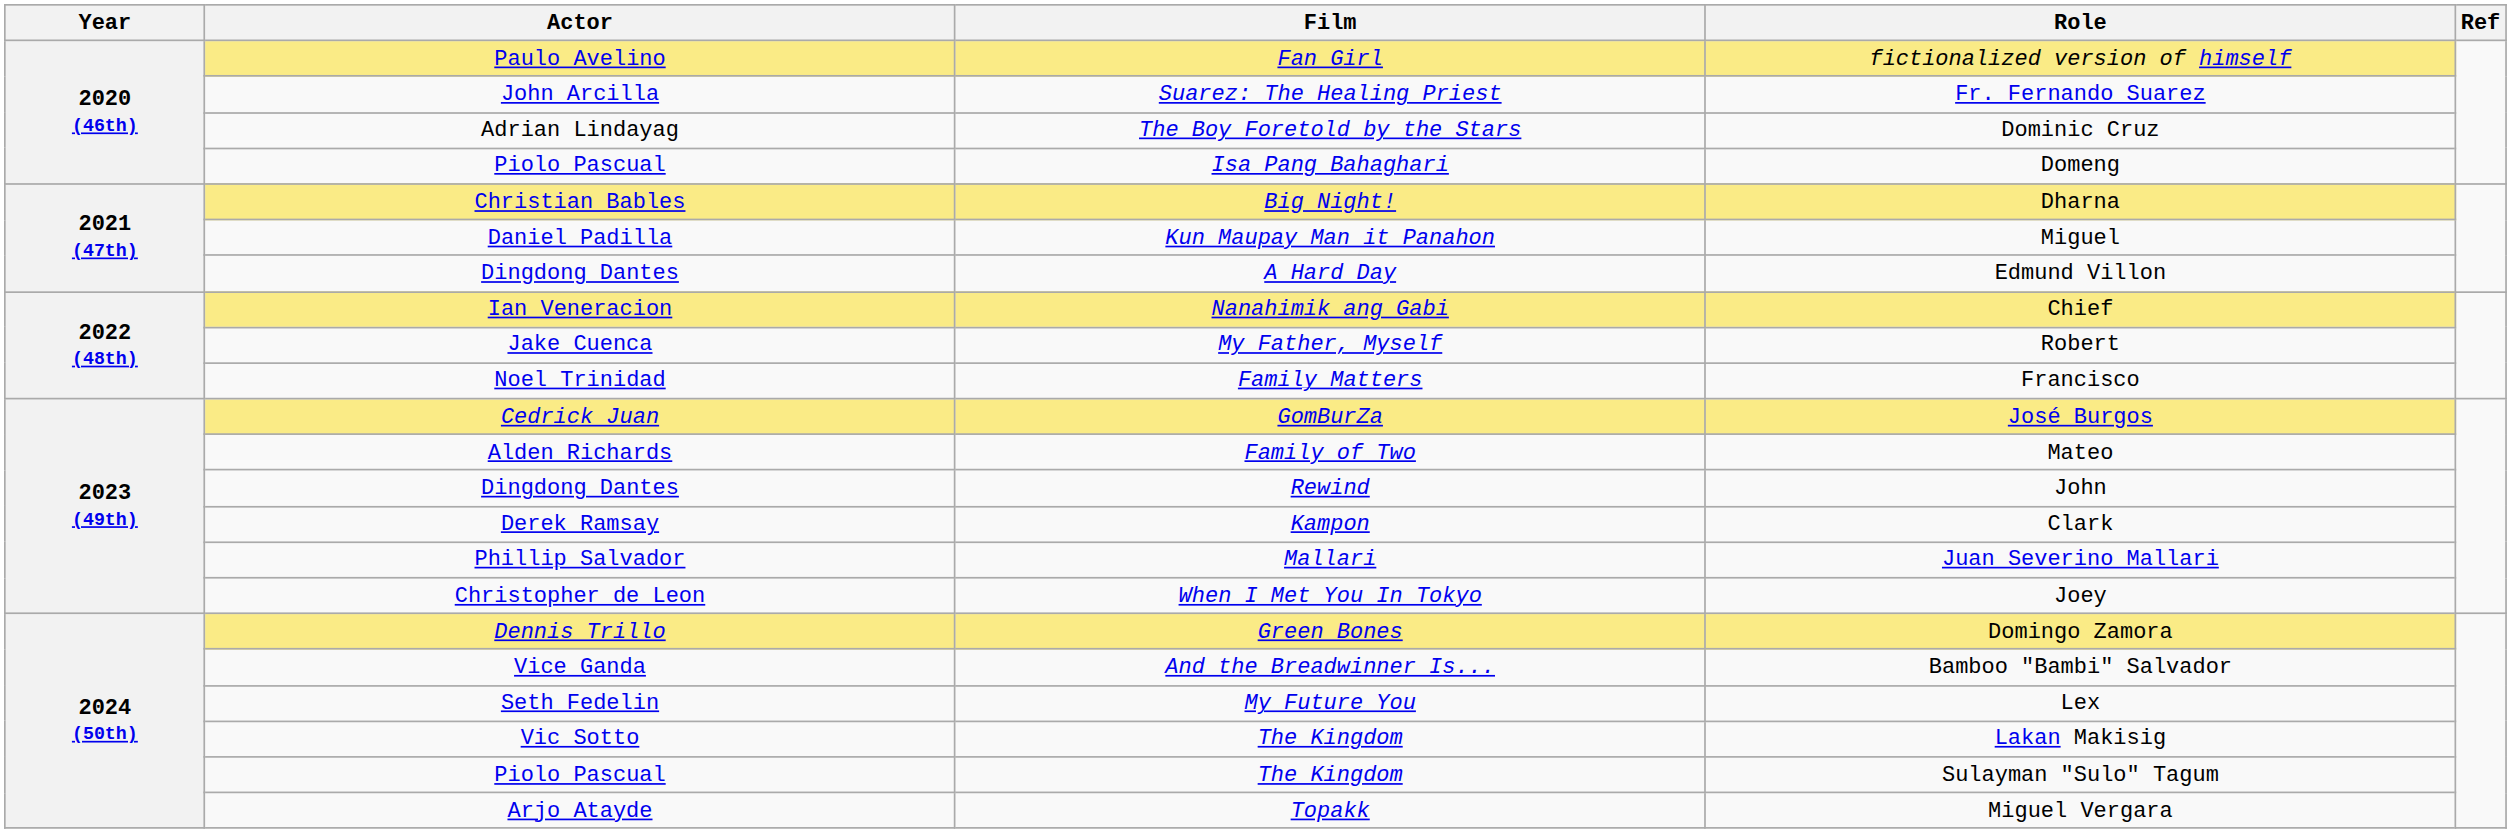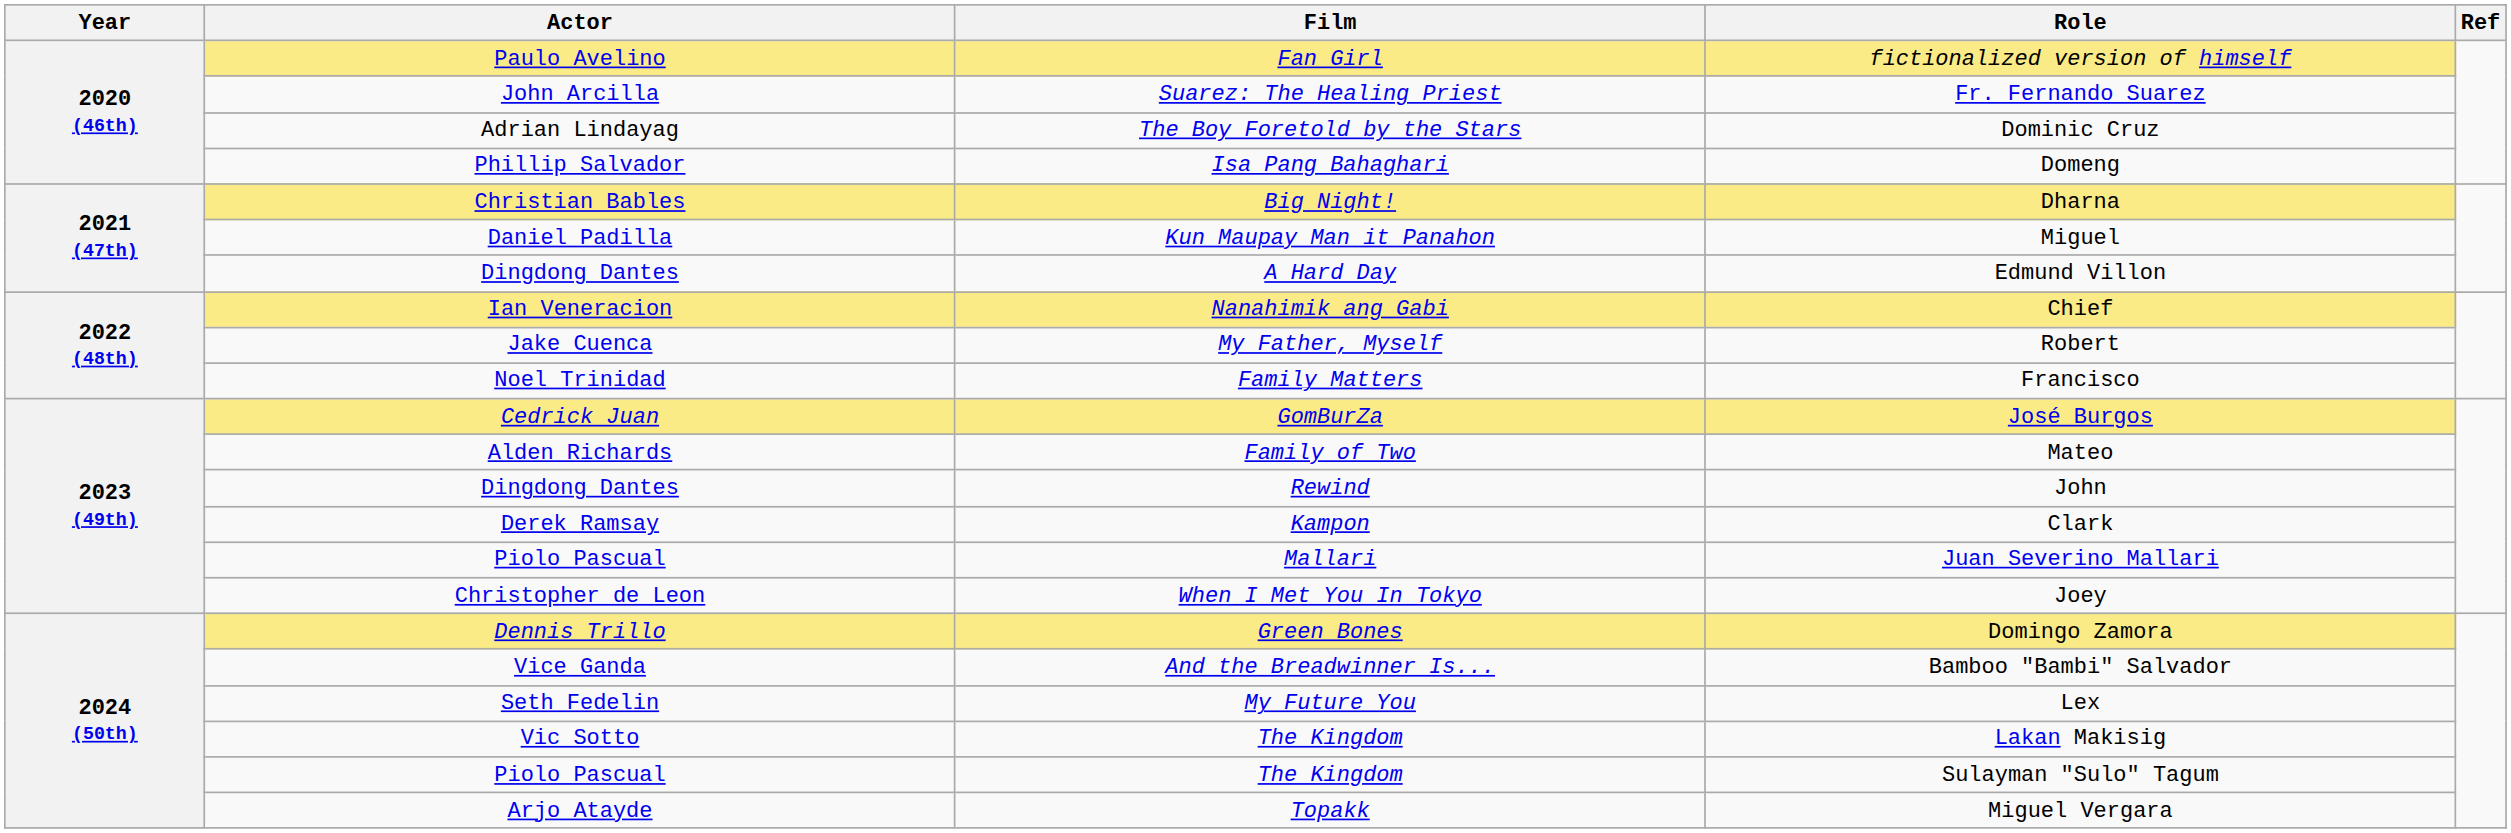 <table class="wikitable" style="text-align:center">
 <tr>
 <th scope="col" style="width:8%;">Year</th>
 <th scope="col" style="width:30%;">Actor</th>
 <th scope="col" style="width:30%;">Film</th>
 <th scope="col" style="width:30%;">Role</th>
 <th scope="col" style="width:2%;">Ref</th>
 </tr>
 <tr>
 <th rowspan="4" scope="row" style="text-align:center">2020 <br><small><a href='#'>(46th)</a> </small></th>
 <td style="background:#FAEB86"><a href='#'>Paulo Avelino</a></td>
 <td style="background:#FAEB86"><em><a href='#'>Fan Girl</a></em></td>
 <td style="background:#FAEB86"><em>fictionalized version of <a href='#'>himself</a></em></td>
 <td rowspan="4"></td>
 </tr>
 <tr>
 <td><a href='#'>John Arcilla</a></td>
 <td><em><a href='#'>Suarez: The Healing Priest</a></em></td>
 <td><a href='#'>Fr. Fernando Suarez</a></td>
 </tr>
 <tr>
 <td>Adrian Lindayag</td>
 <td><em><a href='#'>The Boy Foretold by the Stars</a></em></td>
 <td>Dominic Cruz</td>
 </tr>
 <tr>
-<td><a href='#'>Piolo Pascual</a></td>
+<td><a href='#'>Phillip Salvador</a></td>
 <td><em><a href='#'>Isa Pang Bahaghari</a></em></td>
 <td>Domeng</td>
 </tr>
 <tr>
 <th rowspan="3" scope="row" style="text-align:center">2021 <br><small><a href='#'>(47th)</a> </small></th>
 <td style="background:#FAEB86"><a href='#'>Christian Bables</a></td>
 <td style="background:#FAEB86"><em><a href='#'>Big Night!</a></em></td>
 <td style="background:#FAEB86">Dharna</td>
 <td rowspan="3"></td>
 </tr>
 <tr>
 <td><a href='#'>Daniel Padilla</a></td>
 <td><em><a href='#'>Kun Maupay Man it Panahon</a></em></td>
 <td>Miguel</td>
 </tr>
 <tr>
 <td><a href='#'>Dingdong Dantes</a></td>
 <td><em><a href='#'>A Hard Day</a></em></td>
 <td>Edmund Villon</td>
 </tr>
 <tr>
 <th rowspan="3" scope="row" style="text-align:center">2022 <br><small><a href='#'>(48th)</a> </small></th>
 <td style="background:#FAEB86"><a href='#'>Ian Veneracion</a></td>
 <td style="background:#FAEB86"><em><a href='#'>Nanahimik ang Gabi</a></em></td>
 <td style="background:#FAEB86">Chief</td>
 <td rowspan="3"></td>
 </tr>
 <tr>
 <td><a href='#'>Jake Cuenca</a></td>
 <td><em><a href='#'>My Father, Myself</a></em></td>
 <td>Robert</td>
 </tr>
 <tr>
 <td><a href='#'>Noel Trinidad</a></td>
 <td><em><a href='#'>Family Matters</a></em></td>
 <td>Francisco</td>
 </tr>
 <tr>
 <th rowspan="6" scope="row" style="text-align:center">2023 <br><small><a href='#'>(49th)</a> </small></th>
 <td style="background:#FAEB86"><em><a href='#'>Cedrick Juan</a></em> </td>
 <td style="background:#FAEB86"><em><a href='#'>GomBurZa</a></em></td>
 <td style="background:#FAEB86"><a href='#'>José Burgos</a></td>
 <td rowspan="6"></td>
 </tr>
 <tr>
 <td><a href='#'>Alden Richards</a></td>
 <td><em><a href='#'>Family of Two</a></em></td>
 <td>Mateo</td>
 </tr>
 <tr>
 <td><a href='#'>Dingdong Dantes</a></td>
 <td><em><a href='#'>Rewind</a></em></td>
 <td>John</td>
 </tr>
 <tr>
 <td><a href='#'>Derek Ramsay</a></td>
 <td><em><a href='#'>Kampon</a></em></td>
 <td>Clark</td>
 </tr>
 <tr>
-<td><a href='#'>Phillip Salvador</a></td>
+<td><a href='#'>Piolo Pascual</a></td>
 <td><em><a href='#'>Mallari</a></em></td>
 <td><a href='#'>Juan Severino Mallari</a></td>
 </tr>
 <tr>
 <td><a href='#'>Christopher de Leon</a></td>
 <td><em><a href='#'>When I Met You In Tokyo</a></em></td>
 <td>Joey</td>
 </tr>
 <tr>
 <th rowspan="6" scope="row" style="text-align:center">2024 <br><small><a href='#'>(50th)</a> </small></th>
 <td style="background:#FAEB86"><em><a href='#'>Dennis Trillo</a></em> </td>
 <td style="background:#FAEB86"><em><a href='#'>Green Bones</a></em></td>
 <td style="background:#FAEB86">Domingo Zamora</td>
 <td rowspan=6></td>
 </tr>
 <tr>
 <td><a href='#'>Vice Ganda</a></td>
 <td><em><a href='#'>And the Breadwinner Is...</a></em></td>
 <td>Bamboo "Bambi" Salvador</td>
 </tr>
 <tr>
 <td><a href='#'>Seth Fedelin</a></td>
 <td><em><a href='#'>My Future You</a></em></td>
 <td>Lex</td>
 </tr>
 <tr>
 <td><a href='#'>Vic Sotto</a></td>
 <td><em><a href='#'>The Kingdom</a></em></td>
 <td><a href='#'>Lakan</a> Makisig</td>
 </tr>
 <tr>
 <td><a href='#'>Piolo Pascual</a></td>
 <td><em><a href='#'>The Kingdom</a></em></td>
 <td>Sulayman "Sulo" Tagum</td>
 </tr>
 <tr>
 <td><a href='#'>Arjo Atayde</a></td>
 <td><em><a href='#'>Topakk</a></em></td>
 <td>Miguel Vergara</td>
 </tr>
 </table>
